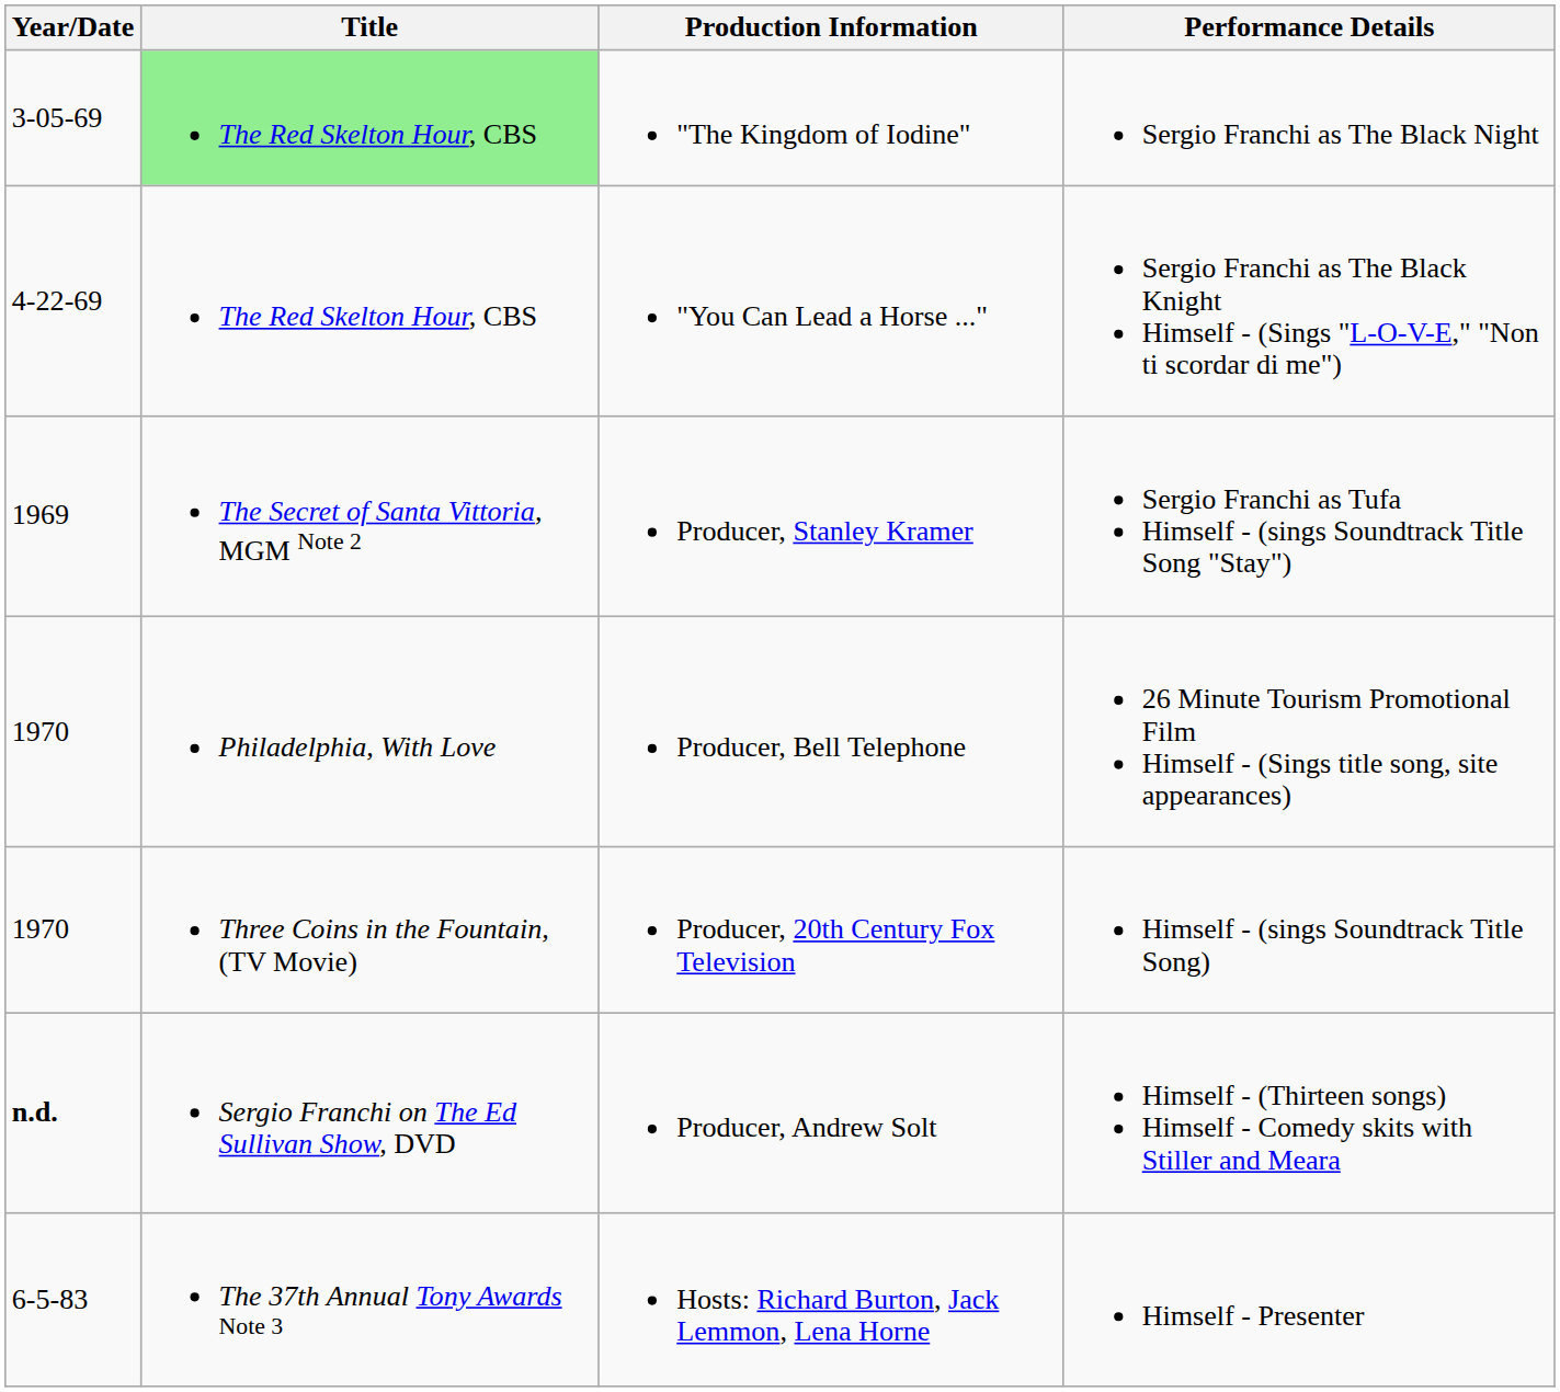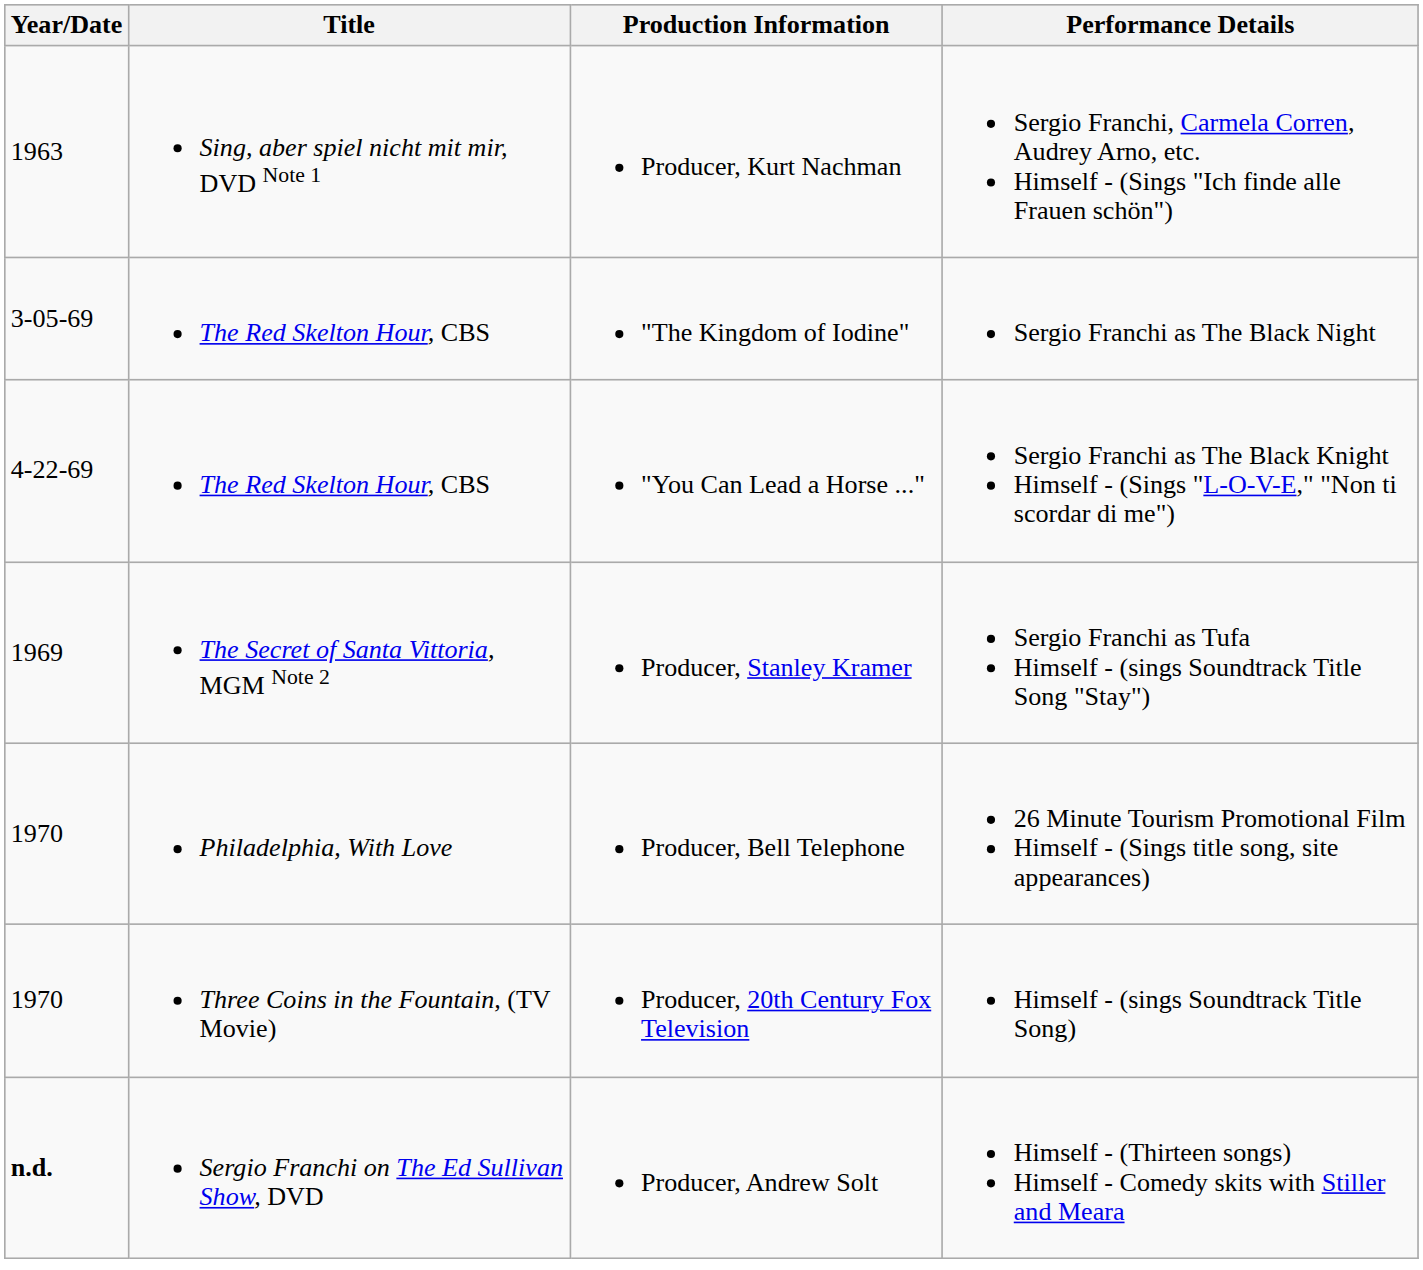 <table class="wikitable">
 <tr>
 <th><strong>Year/Date</strong></th>
 <th><strong>Title</strong></th>
 <th><strong>Production Information</strong></th>
 <th><strong>Performance Details</strong></th>
 </tr>
 <tr>
+<td>1963</td>
+<td><br><ul><li><em>Sing, aber spiel nicht mit mir,</em> DVD <sup>Note 1</sup></li></ul></td>
+<td><br><ul><li>Producer, Kurt Nachman</li></ul></td>
+<td><br><ul><li>Sergio Franchi, <a href='#'>Carmela Corren</a>, Audrey Arno, etc.</li><li>Himself - (Sings "Ich finde alle Frauen schön")</li></ul></td>
+</tr>
+<tr>
 <td>3-05-69</td>
-<td style="background: lightgreen;"><br><ul><li><em><a href='#'>The Red Skelton Hour</a>,</em> CBS</li></ul></td>
+<td><br><ul><li><em><a href='#'>The Red Skelton Hour</a>,</em> CBS</li></ul></td>
 <td><br><ul><li>"The Kingdom of Iodine"</li></ul></td>
 <td><br><ul><li>Sergio Franchi as The Black Night</li></ul></td>
 </tr>
 <tr>
 <td>4-22-69</td>
 <td><br><ul><li><em><a href='#'>The Red Skelton Hour</a>,</em> CBS</li></ul></td>
 <td><br><ul><li>"You Can Lead a Horse ..."</li></ul></td>
 <td><br><ul><li>Sergio Franchi as The Black Knight</li><li>Himself - (Sings "<a href='#'>L-O-V-E</a>," "Non ti scordar di me")</li></ul></td>
 </tr>
 <tr>
 <td>1969</td>
 <td><br><ul><li><em><a href='#'>The Secret of Santa Vittoria</a>,</em> MGM <sup>Note 2</sup></li></ul></td>
 <td><br><ul><li>Producer, <a href='#'>Stanley Kramer</a></li></ul></td>
 <td><br><ul><li>Sergio Franchi as Tufa</li><li>Himself - (sings Soundtrack Title Song "Stay")</li></ul></td>
 </tr>
 <tr>
 <td>1970</td>
 <td><br><ul><li><em>Philadelphia, With Love</em></li></ul></td>
 <td><br><ul><li>Producer, Bell Telephone</li></ul></td>
 <td><br><ul><li>26 Minute Tourism Promotional Film</li><li>Himself - (Sings title song, site appearances)</li></ul></td>
 </tr>
 <tr>
 <td>1970</td>
 <td><br><ul><li><em>Three Coins in the Fountain,</em> (TV Movie)</li></ul></td>
 <td><br><ul><li>Producer, <a href='#'>20th Century Fox Television</a></li></ul></td>
 <td><br><ul><li>Himself - (sings Soundtrack Title Song)</li></ul></td>
 </tr>
 <tr>
 <td><strong>n.d.</strong></td>
 <td><br><ul><li><em>Sergio Franchi on <a href='#'>The Ed Sullivan Show</a>,</em> DVD</li></ul></td>
 <td><br><ul><li>Producer, Andrew Solt</li></ul></td>
 <td><br><ul><li>Himself - (Thirteen songs)</li><li>Himself - Comedy skits with <a href='#'>Stiller and Meara</a></li></ul></td>
 </tr>
-<tr>
-<td>6-5-83</td>
-<td><br><ul><li><em>The 37th Annual <a href='#'>Tony Awards</a></em> <sup>Note 3</sup></li></ul></td>
-<td><br><ul><li>Hosts: <a href='#'>Richard Burton</a>, <a href='#'>Jack Lemmon</a>, <a href='#'>Lena Horne</a></li></ul></td>
-<td><br><ul><li>Himself - Presenter</li></ul></td>
-</tr>
 </table>
